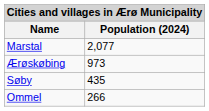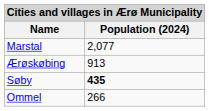 <table class="wikitable">
 <tr>
 <td bgcolor="lightgrey" colspan="5" align=center><strong>Cities and villages in Ærø Municipality</strong></td>
 </tr>
 <tr bgcolor="#CCCCCC">
 <th>Name</th>
 <th>Population (2024)</th>
 </tr>
 <tr>
 <td><a href='#'>Marstal</a></td>
 <td>2,077</td>
 </tr>
 <tr>
 <td><a href='#'>Ærøskøbing</a></td>
-<td>973</td>
+<td>913</td>
 </tr>
 <tr>
 <td><a href='#'>Søby</a></td>
-<td>435</td>
+<td><strong>435</strong></td>
 </tr>
 <tr>
 <td><a href='#'>Ommel</a></td>
 <td>266</td>
 </tr>
 </table>
